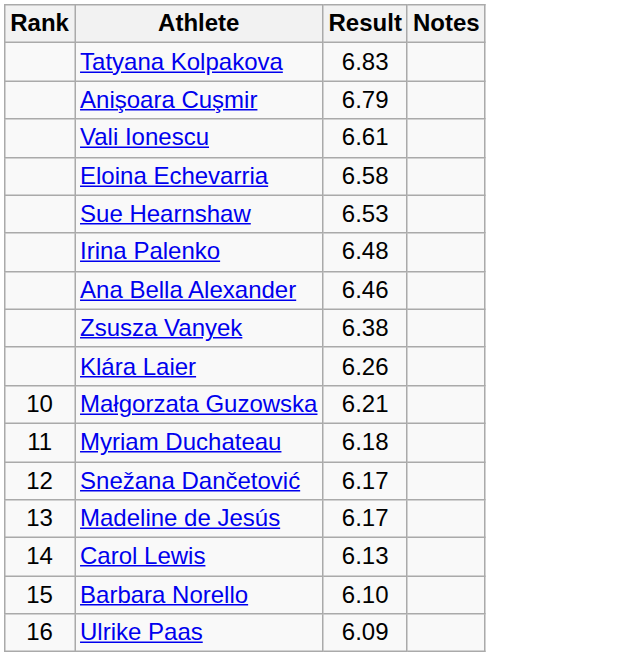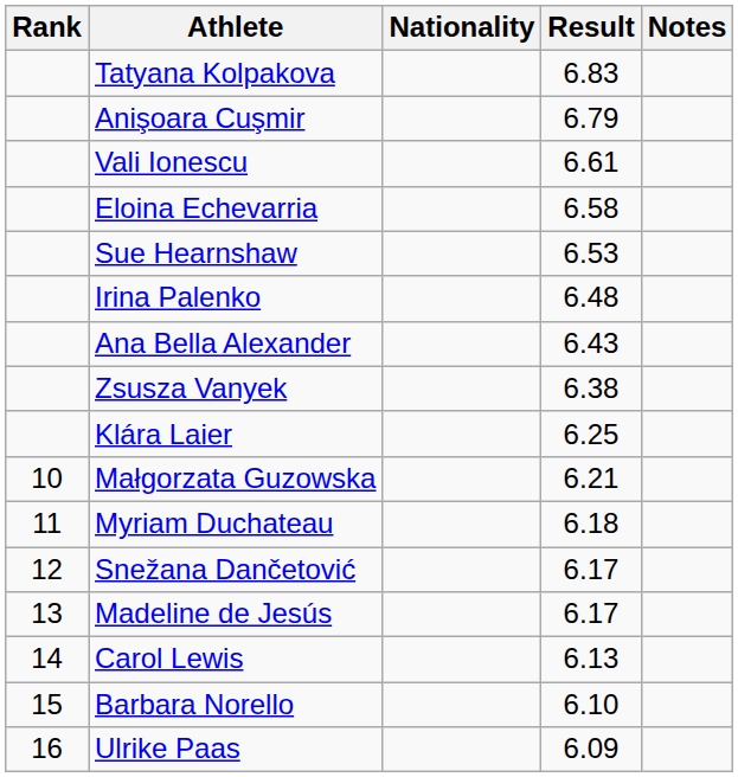 <table class="wikitable sortable" style="text-align:center">
 <tr>
 <th>Rank</th>
 <th>Athlete</th>
+<th>Nationality</th>
 <th>Result</th>
 <th>Notes</th>
 </tr>
 <tr>
 <td></td>
 <td align=left><a href='#'>Tatyana Kolpakova</a></td>
+<td align=left></td>
 <td>6.83</td>
 <td></td>
 </tr>
 <tr>
 <td></td>
 <td align=left><a href='#'>Anişoara Cuşmir</a></td>
+<td align=left></td>
 <td>6.79</td>
 <td></td>
 </tr>
 <tr>
 <td></td>
 <td align=left><a href='#'>Vali Ionescu</a></td>
+<td align=left></td>
 <td>6.61</td>
 <td></td>
 </tr>
 <tr>
 <td></td>
 <td align=left><a href='#'>Eloina Echevarria</a></td>
+<td align=left></td>
 <td>6.58</td>
 <td></td>
 </tr>
 <tr>
 <td></td>
 <td align=left><a href='#'>Sue Hearnshaw</a></td>
+<td align=left></td>
 <td>6.53</td>
 <td></td>
 </tr>
 <tr>
 <td></td>
 <td align=left><a href='#'>Irina Palenko</a></td>
+<td align=left></td>
 <td>6.48</td>
 <td></td>
 </tr>
 <tr>
 <td></td>
 <td align=left><a href='#'>Ana Bella Alexander</a></td>
-<td>6.46</td>
+<td align=left></td>
+<td>6.43</td>
 <td></td>
 </tr>
 <tr>
 <td></td>
 <td align=left><a href='#'>Zsusza Vanyek</a></td>
+<td align=left></td>
 <td>6.38</td>
 <td></td>
 </tr>
 <tr>
 <td></td>
 <td align=left><a href='#'>Klára Laier</a></td>
-<td>6.26</td>
+<td align=left></td>
+<td>6.25</td>
 <td></td>
 </tr>
 <tr>
 <td>10</td>
 <td align=left><a href='#'>Małgorzata Guzowska</a></td>
+<td align=left></td>
 <td>6.21</td>
 <td></td>
 </tr>
 <tr>
 <td>11</td>
 <td align=left><a href='#'>Myriam Duchateau</a></td>
+<td align=left></td>
 <td>6.18</td>
 <td></td>
 </tr>
 <tr>
 <td>12</td>
 <td align=left><a href='#'>Snežana Dančetović</a></td>
+<td align=left></td>
 <td>6.17</td>
 <td></td>
 </tr>
 <tr>
 <td>13</td>
 <td align=left><a href='#'>Madeline de Jesús</a></td>
+<td align=left></td>
 <td>6.17</td>
 <td></td>
 </tr>
 <tr>
 <td>14</td>
 <td align=left><a href='#'>Carol Lewis</a></td>
+<td align=left></td>
 <td>6.13</td>
 <td></td>
 </tr>
 <tr>
 <td>15</td>
 <td align=left><a href='#'>Barbara Norello</a></td>
+<td align=left></td>
 <td>6.10</td>
 <td></td>
 </tr>
 <tr>
 <td>16</td>
 <td align=left><a href='#'>Ulrike Paas</a></td>
+<td align=left></td>
 <td>6.09</td>
 <td></td>
 </tr>
 </table>
